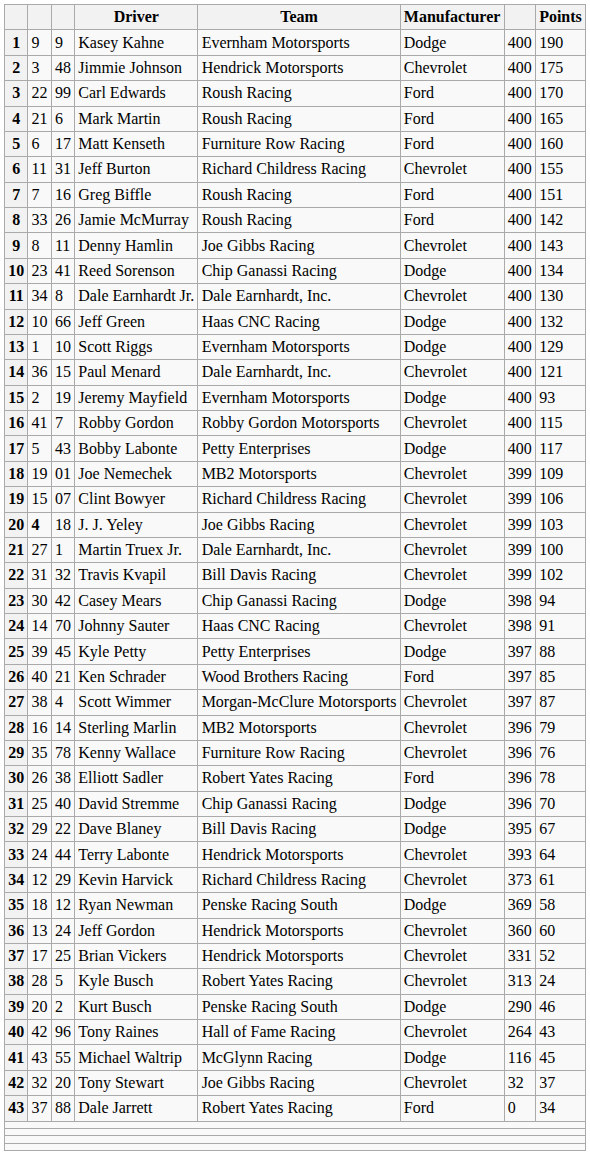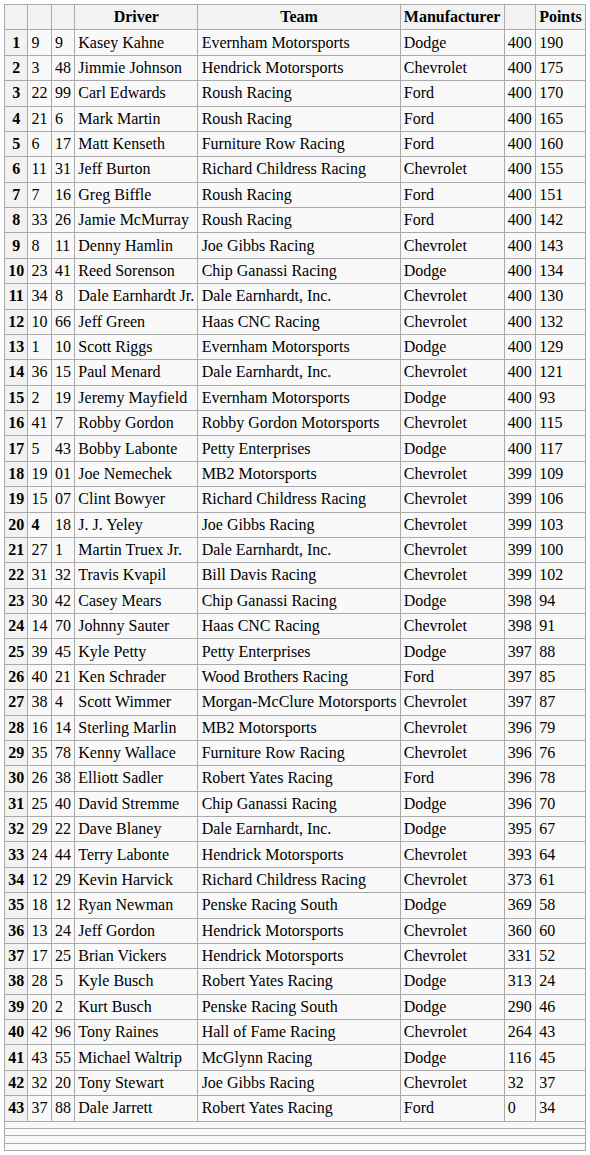 <table class="sortable wikitable" border="1">
 <tr>
 </tr>
 <tr>
 <th scope="col"></th>
 <th scope="col"></th>
 <th scope="col"></th>
 <th scope="col">Driver</th>
 <th scope="col">Team</th>
 <th scope="col">Manufacturer</th>
 <th scope="col"></th>
 <th scope="col">Points</th>
 </tr>
 <tr>
 <th scope="row">1</th>
 <td>9</td>
 <td>9</td>
 <td>Kasey Kahne</td>
 <td>Evernham Motorsports</td>
 <td>Dodge</td>
 <td>400</td>
 <td>190</td>
 </tr>
 <tr>
 <th scope="row">2</th>
 <td>3</td>
 <td>48</td>
 <td>Jimmie Johnson</td>
 <td>Hendrick Motorsports</td>
 <td>Chevrolet</td>
 <td>400</td>
 <td>175</td>
 </tr>
 <tr>
 <th scope="row">3</th>
 <td>22</td>
 <td>99</td>
 <td>Carl Edwards</td>
 <td>Roush Racing</td>
 <td>Ford</td>
 <td>400</td>
 <td>170</td>
 </tr>
 <tr>
 <th scope="row">4</th>
 <td>21</td>
 <td>6</td>
 <td>Mark Martin</td>
 <td>Roush Racing</td>
 <td>Ford</td>
 <td>400</td>
 <td>165</td>
 </tr>
 <tr>
 <th scope="row">5</th>
 <td>6</td>
 <td>17</td>
 <td>Matt Kenseth</td>
 <td>Furniture Row Racing</td>
 <td>Ford</td>
 <td>400</td>
 <td>160</td>
 </tr>
 <tr>
 <th scope="row">6</th>
 <td>11</td>
 <td>31</td>
 <td>Jeff Burton</td>
 <td>Richard Childress Racing</td>
 <td>Chevrolet</td>
 <td>400</td>
 <td>155</td>
 </tr>
 <tr>
 <th scope="row">7</th>
 <td>7</td>
 <td>16</td>
 <td>Greg Biffle</td>
 <td>Roush Racing</td>
 <td>Ford</td>
 <td>400</td>
 <td>151</td>
 </tr>
 <tr>
 <th scope="row">8</th>
 <td>33</td>
 <td>26</td>
 <td>Jamie McMurray</td>
 <td>Roush Racing</td>
 <td>Ford</td>
 <td>400</td>
 <td>142</td>
 </tr>
 <tr>
 <th scope="row">9</th>
 <td>8</td>
 <td>11</td>
 <td>Denny Hamlin</td>
 <td>Joe Gibbs Racing</td>
 <td>Chevrolet</td>
 <td>400</td>
 <td>143</td>
 </tr>
 <tr>
 <th scope="row">10</th>
 <td>23</td>
 <td>41</td>
 <td>Reed Sorenson</td>
 <td>Chip Ganassi Racing</td>
 <td>Dodge</td>
 <td>400</td>
 <td>134</td>
 </tr>
 <tr>
 <th scope="row">11</th>
 <td>34</td>
 <td>8</td>
 <td>Dale Earnhardt Jr.</td>
 <td>Dale Earnhardt, Inc.</td>
 <td>Chevrolet</td>
 <td>400</td>
 <td>130</td>
 </tr>
 <tr>
 <th scope="row">12</th>
 <td>10</td>
 <td>66</td>
 <td>Jeff Green</td>
 <td>Haas CNC Racing</td>
-<td>Dodge</td>
+<td>Chevrolet</td>
 <td>400</td>
 <td>132</td>
 </tr>
 <tr>
 <th scope="row">13</th>
 <td>1</td>
 <td>10</td>
 <td>Scott Riggs</td>
 <td>Evernham Motorsports</td>
 <td>Dodge</td>
 <td>400</td>
 <td>129</td>
 </tr>
 <tr>
 <th scope="row">14</th>
 <td>36</td>
 <td>15</td>
 <td>Paul Menard</td>
 <td>Dale Earnhardt, Inc.</td>
 <td>Chevrolet</td>
 <td>400</td>
 <td>121</td>
 </tr>
 <tr>
 <th scope="row">15</th>
 <td>2</td>
 <td>19</td>
 <td>Jeremy Mayfield</td>
 <td>Evernham Motorsports</td>
 <td>Dodge</td>
 <td>400</td>
 <td>93</td>
 </tr>
 <tr>
 <th scope="row">16</th>
 <td>41</td>
 <td>7</td>
 <td>Robby Gordon</td>
 <td>Robby Gordon Motorsports</td>
 <td>Chevrolet</td>
 <td>400</td>
 <td>115</td>
 </tr>
 <tr>
 <th scope="row">17</th>
 <td>5</td>
 <td>43</td>
 <td>Bobby Labonte</td>
 <td>Petty Enterprises</td>
 <td>Dodge</td>
 <td>400</td>
 <td>117</td>
 </tr>
 <tr>
 <th scope="row">18</th>
 <td>19</td>
 <td>01</td>
 <td>Joe Nemechek</td>
 <td>MB2 Motorsports</td>
 <td>Chevrolet</td>
 <td>399</td>
 <td>109</td>
 </tr>
 <tr>
 <th scope="row">19</th>
 <td>15</td>
 <td>07</td>
 <td>Clint Bowyer</td>
 <td>Richard Childress Racing</td>
 <td>Chevrolet</td>
 <td>399</td>
 <td>106</td>
 </tr>
 <tr>
 <th scope="row">20</th>
 <td><strong>4</strong></td>
 <td>18</td>
 <td>J. J. Yeley</td>
 <td>Joe Gibbs Racing</td>
 <td>Chevrolet</td>
 <td>399</td>
 <td>103</td>
 </tr>
 <tr>
 <th scope="row">21</th>
 <td>27</td>
 <td>1</td>
 <td>Martin Truex Jr.</td>
 <td>Dale Earnhardt, Inc.</td>
 <td>Chevrolet</td>
 <td>399</td>
 <td>100</td>
 </tr>
 <tr>
 <th scope="row">22</th>
 <td>31</td>
 <td>32</td>
 <td>Travis Kvapil</td>
 <td>Bill Davis Racing</td>
 <td>Chevrolet</td>
 <td>399</td>
 <td>102</td>
 </tr>
 <tr>
 <th scope="row">23</th>
 <td>30</td>
 <td>42</td>
 <td>Casey Mears</td>
 <td>Chip Ganassi Racing</td>
 <td>Dodge</td>
 <td>398</td>
 <td>94</td>
 </tr>
 <tr>
 <th scope="row">24</th>
 <td>14</td>
 <td>70</td>
 <td>Johnny Sauter</td>
 <td>Haas CNC Racing</td>
 <td>Chevrolet</td>
 <td>398</td>
 <td>91</td>
 </tr>
 <tr>
 <th scope="row">25</th>
 <td>39</td>
 <td>45</td>
 <td>Kyle Petty</td>
 <td>Petty Enterprises</td>
 <td>Dodge</td>
 <td>397</td>
 <td>88</td>
 </tr>
 <tr>
 <th scope="row">26</th>
 <td>40</td>
 <td>21</td>
 <td>Ken Schrader</td>
 <td>Wood Brothers Racing</td>
 <td>Ford</td>
 <td>397</td>
 <td>85</td>
 </tr>
 <tr>
 <th scope="row">27</th>
 <td>38</td>
 <td>4</td>
 <td>Scott Wimmer</td>
 <td>Morgan-McClure Motorsports</td>
 <td>Chevrolet</td>
 <td>397</td>
 <td>87</td>
 </tr>
 <tr>
 <th scope="row">28</th>
 <td>16</td>
 <td>14</td>
 <td>Sterling Marlin</td>
 <td>MB2 Motorsports</td>
 <td>Chevrolet</td>
 <td>396</td>
 <td>79</td>
 </tr>
 <tr>
 <th scope="row">29</th>
 <td>35</td>
 <td>78</td>
 <td>Kenny Wallace</td>
 <td>Furniture Row Racing</td>
 <td>Chevrolet</td>
 <td>396</td>
 <td>76</td>
 </tr>
 <tr>
 <th scope="row">30</th>
 <td>26</td>
 <td>38</td>
 <td>Elliott Sadler</td>
 <td>Robert Yates Racing</td>
 <td>Ford</td>
 <td>396</td>
 <td>78</td>
 </tr>
 <tr>
 <th scope="row">31</th>
 <td>25</td>
 <td>40</td>
 <td>David Stremme</td>
 <td>Chip Ganassi Racing</td>
 <td>Dodge</td>
 <td>396</td>
 <td>70</td>
 </tr>
 <tr>
 <th scope="row">32</th>
 <td>29</td>
 <td>22</td>
 <td>Dave Blaney</td>
-<td>Bill Davis Racing</td>
+<td>Dale Earnhardt, Inc.</td>
 <td>Dodge</td>
 <td>395</td>
 <td>67</td>
 </tr>
 <tr>
 <th scope="row">33</th>
 <td>24</td>
 <td>44</td>
 <td>Terry Labonte</td>
 <td>Hendrick Motorsports</td>
 <td>Chevrolet</td>
 <td>393</td>
 <td>64</td>
 </tr>
 <tr>
 <th scope="row">34</th>
 <td>12</td>
 <td>29</td>
 <td>Kevin Harvick</td>
 <td>Richard Childress Racing</td>
 <td>Chevrolet</td>
 <td>373</td>
 <td>61</td>
 </tr>
 <tr>
 <th scope="row">35</th>
 <td>18</td>
 <td>12</td>
 <td>Ryan Newman</td>
 <td>Penske Racing South</td>
 <td>Dodge</td>
 <td>369</td>
 <td>58</td>
 </tr>
 <tr>
 <th scope="row">36</th>
 <td>13</td>
 <td>24</td>
 <td>Jeff Gordon</td>
 <td>Hendrick Motorsports</td>
 <td>Chevrolet</td>
 <td>360</td>
 <td>60</td>
 </tr>
 <tr>
 <th scope="row">37</th>
 <td>17</td>
 <td>25</td>
 <td>Brian Vickers</td>
 <td>Hendrick Motorsports</td>
 <td>Chevrolet</td>
 <td>331</td>
 <td>52</td>
 </tr>
 <tr>
 <th scope="row">38</th>
 <td>28</td>
 <td>5</td>
 <td>Kyle Busch</td>
 <td>Robert Yates Racing</td>
-<td>Chevrolet</td>
+<td>Dodge</td>
 <td>313</td>
 <td>24</td>
 </tr>
 <tr>
 <th scope="row">39</th>
 <td>20</td>
 <td>2</td>
 <td>Kurt Busch</td>
 <td>Penske Racing South</td>
 <td>Dodge</td>
 <td>290</td>
 <td>46</td>
 </tr>
 <tr>
 <th scope="row">40</th>
 <td>42</td>
 <td>96</td>
 <td>Tony Raines</td>
 <td>Hall of Fame Racing</td>
 <td>Chevrolet</td>
 <td>264</td>
 <td>43</td>
 </tr>
 <tr>
 <th scope="row">41</th>
 <td>43</td>
 <td>55</td>
 <td>Michael Waltrip</td>
 <td>McGlynn Racing</td>
 <td>Dodge</td>
 <td>116</td>
 <td>45</td>
 </tr>
 <tr>
 <th scope="row">42</th>
 <td>32</td>
 <td>20</td>
 <td>Tony Stewart</td>
 <td>Joe Gibbs Racing</td>
 <td>Chevrolet</td>
 <td>32</td>
 <td>37</td>
 </tr>
 <tr>
 <th scope="row">43</th>
 <td>37</td>
 <td>88</td>
 <td>Dale Jarrett</td>
 <td>Robert Yates Racing</td>
 <td>Ford</td>
 <td>0</td>
 <td>34</td>
 </tr>
 <tr class="sortbottom">
 <td colspan="9"></td>
 </tr>
 <tr class="sortbottom">
 <td colspan="9"></td>
 </tr>
 <tr class="sortbottom">
 <td colspan="9"></td>
 </tr>
 <tr class="sortbottom">
 <td colspan="9"></td>
 </tr>
 </table>
